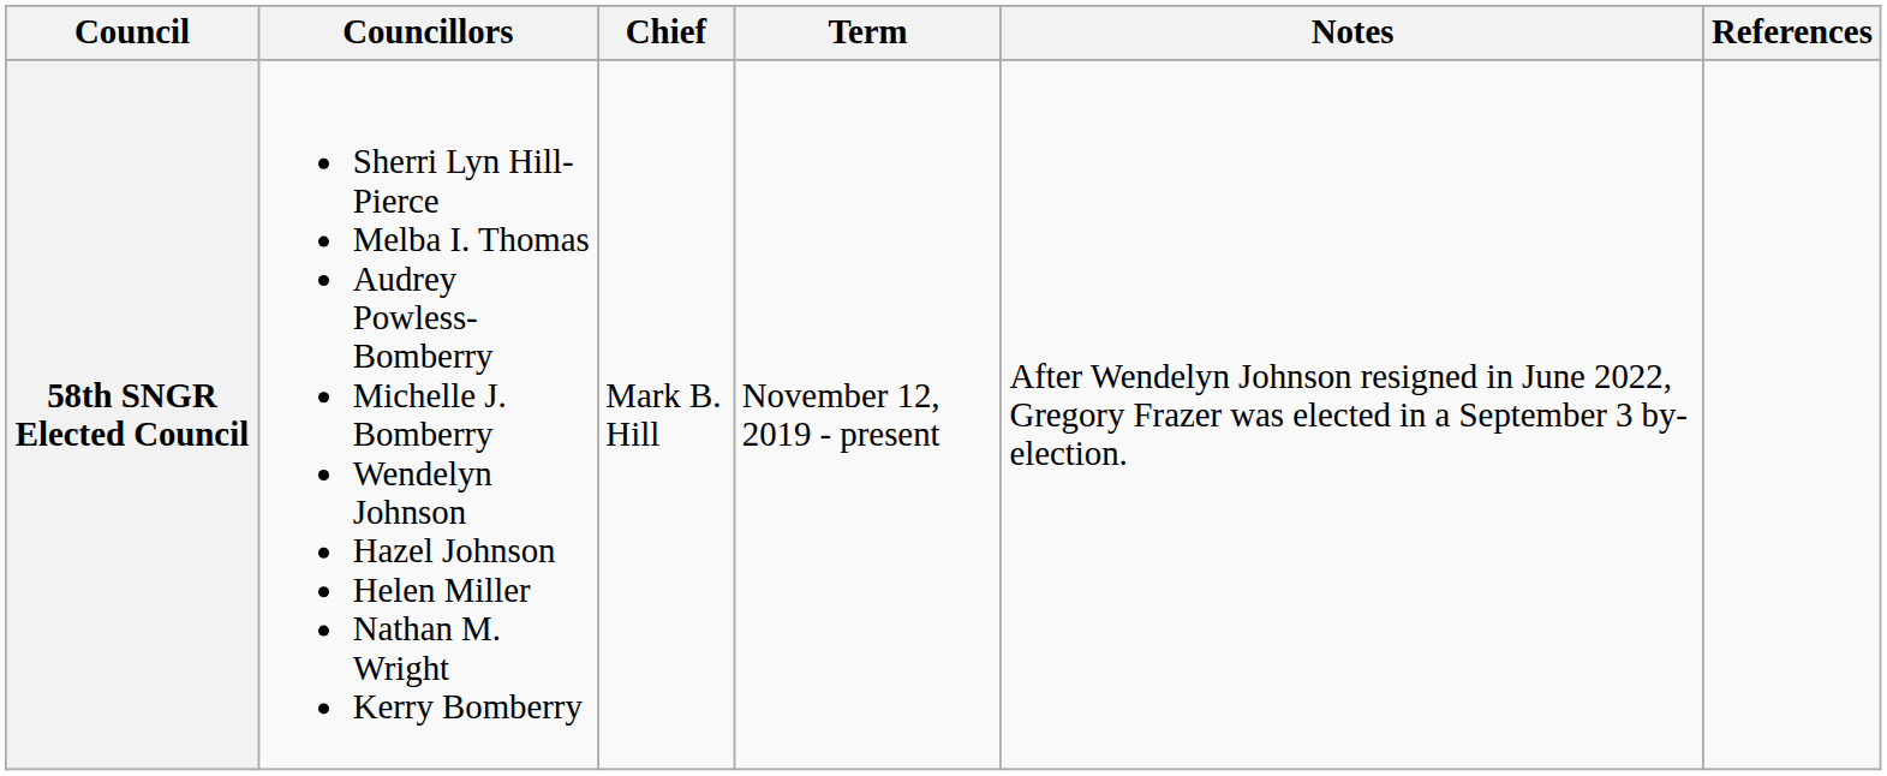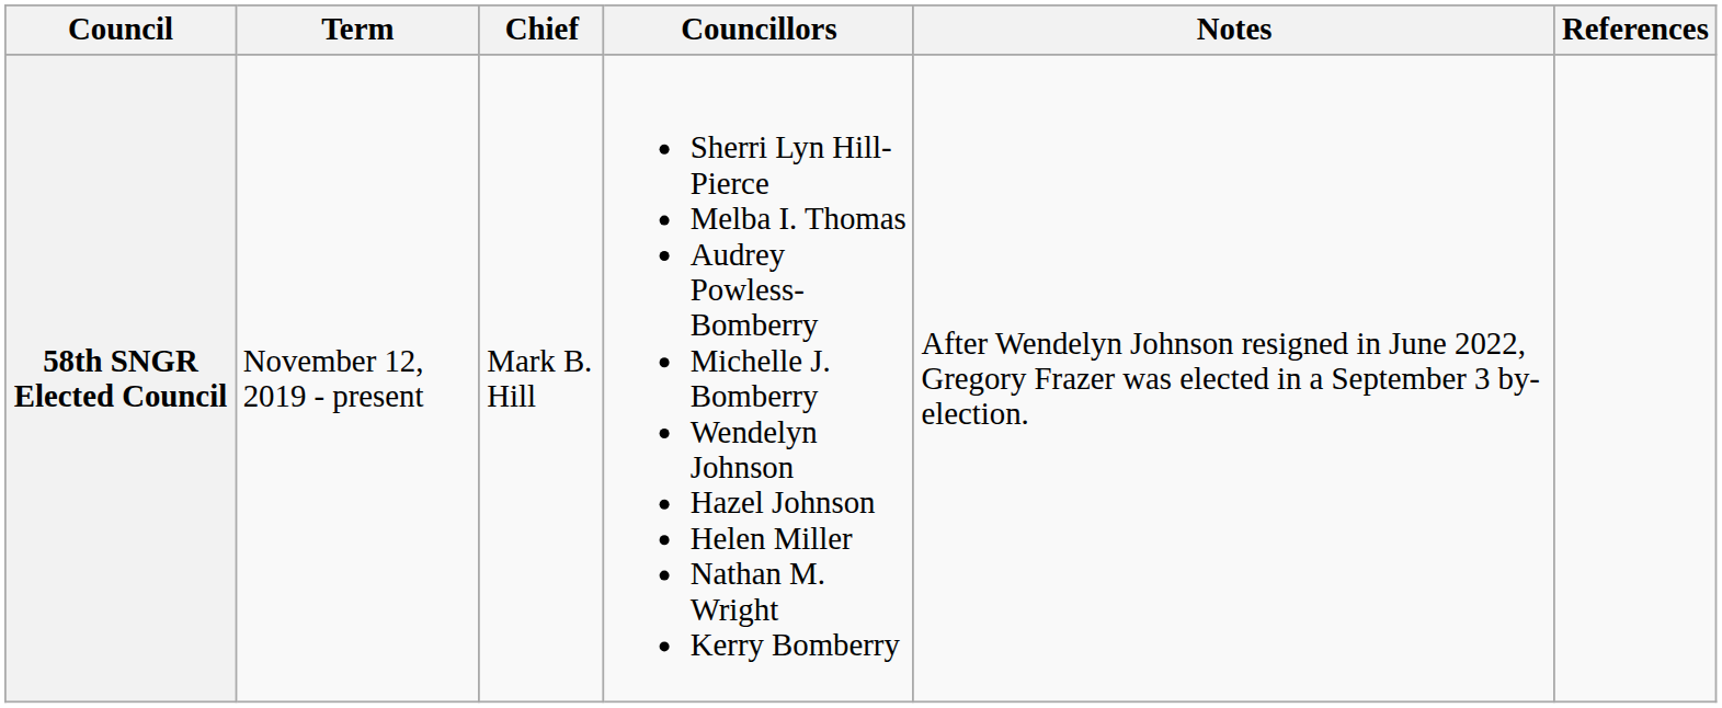 <table class="wikitable">
 <tr>
 <th>Council</th>
+<th>Term</th>
+<th>Chief</th>
 <th>Councillors</th>
-<th>Chief</th>
-<th>Term</th>
 <th>Notes</th>
 <th>References</th>
 </tr>
 <tr>
 <th>58th SNGR Elected Council</th>
+<td>November 12, 2019 - present</td>
+<td>Mark B. Hill</td>
 <td><br><ul><li>Sherri Lyn Hill-Pierce</li><li>Melba I. Thomas</li><li>Audrey Powless-Bomberry</li><li>Michelle J. Bomberry</li><li>Wendelyn Johnson</li><li>Hazel Johnson</li><li>Helen Miller</li><li>Nathan M. Wright</li><li>Kerry Bomberry</li></ul></td>
-<td>Mark B. Hill</td>
-<td>November 12, 2019 - present</td>
 <td>After Wendelyn Johnson resigned in June 2022, Gregory Frazer was elected in a September 3 by-election.</td>
 <td></td>
 </tr>
 </table>
